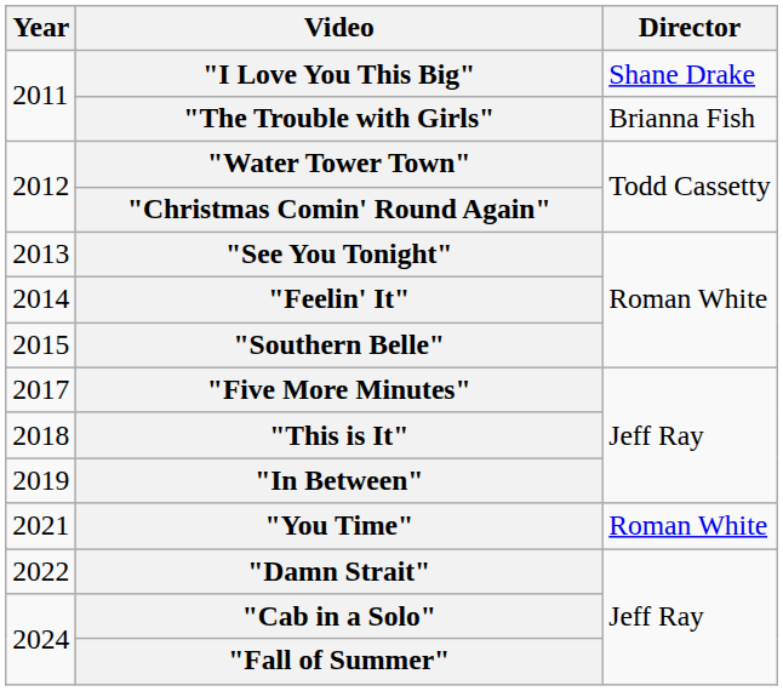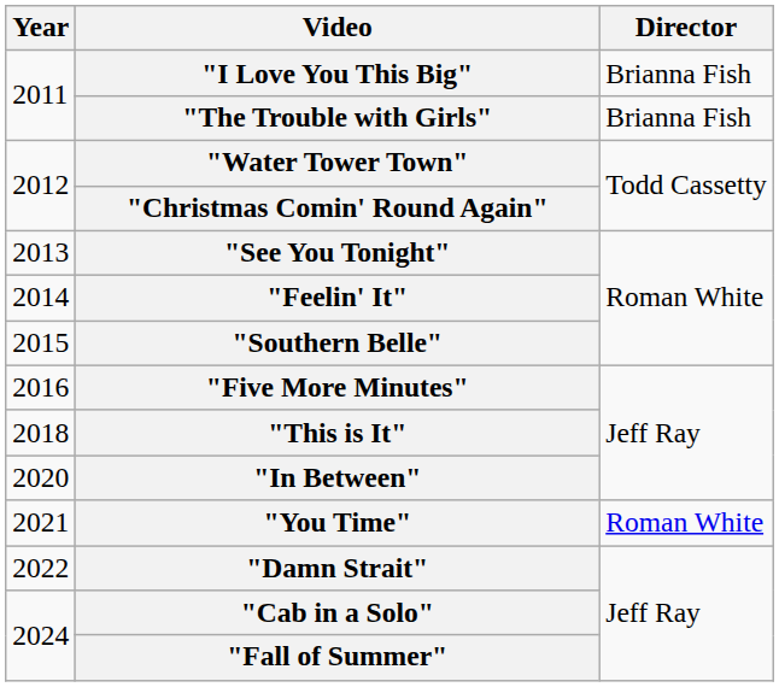 <table class="wikitable plainrowheaders">
 <tr>
 <th>Year</th>
 <th style="width:18em;">Video</th>
 <th>Director</th>
 </tr>
 <tr>
 <td rowspan="2">2011</td>
 <th scope="row">"I Love You This Big"</th>
-<td><a href='#'>Shane Drake</a></td>
+<td>Brianna Fish</td>
 </tr>
 <tr>
 <th scope="row">"The Trouble with Girls"</th>
 <td>Brianna Fish</td>
 </tr>
 <tr>
 <td rowspan="2">2012</td>
 <th scope="row">"Water Tower Town"</th>
 <td rowspan="2">Todd Cassetty</td>
 </tr>
 <tr>
 <th scope="row">"Christmas Comin' Round Again"</th>
 </tr>
 <tr>
 <td>2013</td>
 <th scope="row">"See You Tonight"</th>
 <td rowspan="3">Roman White</td>
 </tr>
 <tr>
 <td>2014</td>
 <th scope="row">"Feelin' It"</th>
 </tr>
 <tr>
 <td>2015</td>
 <th scope="row">"Southern Belle"</th>
 </tr>
 <tr>
-<td>2017</td>
+<td>2016</td>
 <th scope="row">"Five More Minutes"</th>
 <td rowspan="3">Jeff Ray</td>
 </tr>
 <tr>
 <td>2018</td>
 <th scope="row">"This is It"</th>
 </tr>
 <tr>
-<td>2019</td>
+<td>2020</td>
 <th scope="row">"In Between"</th>
 </tr>
 <tr>
 <td>2021</td>
 <th scope="row">"You Time"</th>
 <td><a href='#'>Roman White</a></td>
 </tr>
 <tr>
 <td>2022</td>
 <th scope="row">"Damn Strait"</th>
 <td rowspan="3">Jeff Ray</td>
 </tr>
 <tr>
 <td rowspan="2">2024</td>
 <th scope="row">"Cab in a Solo"</th>
 </tr>
 <tr>
 <th scope="row">"Fall of Summer"</th>
 </tr>
 </table>
